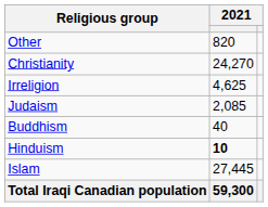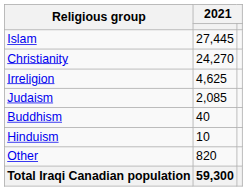 <table class="wikitable sortable">
 <tr>
 <th rowspan="2">Religious group</th>
 <th colspan="2">2021</th>
 </tr>
 <tr>
 <th><a href='#'></a></th>
 <th></th>
 </tr>
 <tr>
-<td><a href='#'>Other</a></td>
-<td>820</td>
+<td><a href='#'>Islam</a></td>
+<td>27,445</td>
 <td></td>
 </tr>
 <tr>
 <td><a href='#'>Christianity</a></td>
 <td>24,270</td>
 <td></td>
 </tr>
 <tr>
 <td><a href='#'>Irreligion</a></td>
 <td>4,625</td>
 <td></td>
 </tr>
 <tr>
 <td><a href='#'>Judaism</a></td>
 <td>2,085</td>
 <td></td>
 </tr>
 <tr>
 <td><a href='#'>Buddhism</a></td>
 <td>40</td>
 <td></td>
 </tr>
 <tr>
 <td><a href='#'>Hinduism</a></td>
-<td><strong>10</strong></td>
+<td>10</td>
 <td></td>
 </tr>
 <tr>
-<td><a href='#'>Islam</a></td>
-<td>27,445</td>
+<td><a href='#'>Other</a></td>
+<td>820</td>
 <td></td>
 </tr>
 <tr>
 <th>Total Iraqi Canadian population</th>
 <th>59,300</th>
 <th></th>
 </tr>
 </table>
